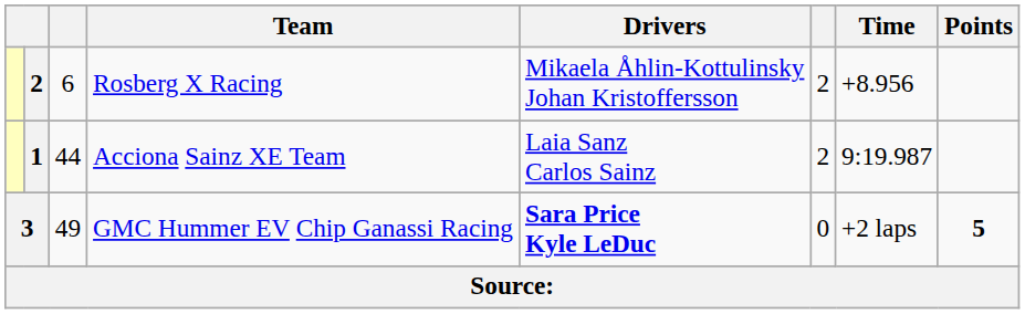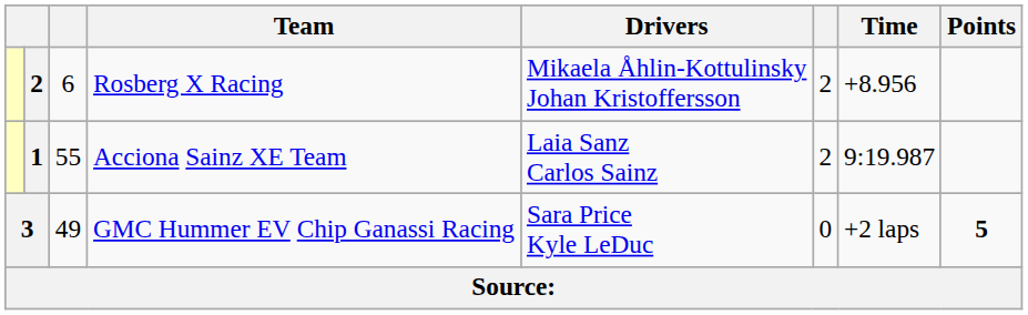 <table class="wikitable" style="font-size: 85%">
 <tr>
 <th scope="col" colspan="2"></th>
 <th scope="col"></th>
 <th scope="col">Team</th>
 <th scope="col">Drivers</th>
 <th scope="col"></th>
 <th scope="col">Time</th>
 <th scope="col">Points</th>
 </tr>
 <tr>
 <td style="background-color:#FFFFBF"> </td>
 <th scope=row>2</th>
 <td align=center>6</td>
 <td> <a href='#'>Rosberg X Racing</a></td>
 <td> <a href='#'>Mikaela Åhlin-Kottulinsky</a><br> <a href='#'>Johan Kristoffersson</a></td>
 <td>2</td>
 <td>+8.956</td>
 <td></td>
 </tr>
 <tr>
 <td style="background-color:#FFFFBF"> </td>
 <th scope=row>1</th>
-<td align=center>44</td>
+<td align=center>55</td>
 <td> <a href='#'>Acciona</a>  <a href='#'>Sainz XE Team</a></td>
 <td> <a href='#'>Laia Sanz</a><br> <a href='#'>Carlos Sainz</a></td>
 <td>2</td>
 <td>9:19.987</td>
 <td></td>
 </tr>
 <tr>
 <th scope=row colspan=2>3</th>
 <td align=center>49</td>
 <td> <a href='#'>GMC Hummer EV</a> <a href='#'>Chip Ganassi Racing</a></td>
-<td><strong> <a href='#'>Sara Price</a><br> <a href='#'>Kyle LeDuc</a></strong></td>
+<td> <a href='#'>Sara Price</a><br> <a href='#'>Kyle LeDuc</a></td>
 <td>0</td>
 <td>+2 laps</td>
 <td align=center><strong>5</strong></td>
 </tr>
 <tr>
 <th colspan="8">Source:</th>
 </tr>
 </table>
